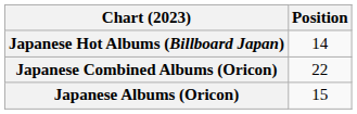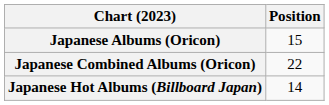 <table class="wikitable sortable plainrowheaders" style="text-align:center">
 <tr>
 <th scope="col">Chart (2023)</th>
 <th scope="col">Position</th>
 </tr>
 <tr>
-<th scope="row">Japanese Hot Albums (<em>Billboard Japan</em>)</th>
-<td>14</td>
+<th scope="row">Japanese Albums (Oricon)</th>
+<td>15</td>
 </tr>
 <tr>
 <th scope="row">Japanese Combined Albums (Oricon)</th>
 <td>22</td>
 </tr>
 <tr>
-<th scope="row">Japanese Albums (Oricon)</th>
-<td>15</td>
+<th scope="row">Japanese Hot Albums (<em>Billboard Japan</em>)</th>
+<td>14</td>
 </tr>
 </table>
